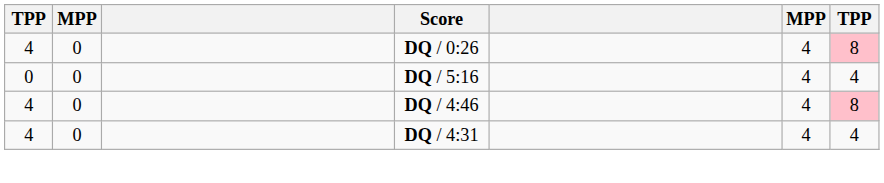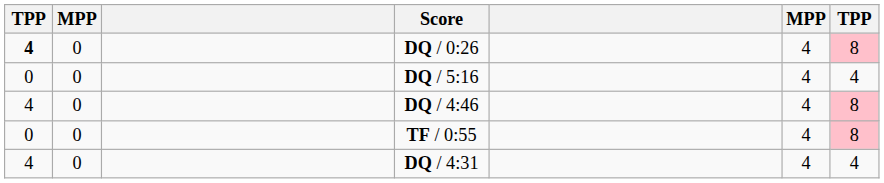 <table class="wikitable" style="text-align: center;" |>
 <tr>
 <th width="35">TPP</th>
 <th width="35">MPP</th>
 <th width="250"></th>
 <th width="75">Score</th>
 <th width="250"></th>
 <th width="35">MPP</th>
 <th width="35">TPP</th>
 </tr>
 <tr>
-<td>4</td>
+<td><strong>4</strong></td>
 <td>0</td>
 <td style="text-align:left;"><strong></strong></td>
 <td><strong>DQ</strong> / 0:26</td>
 <td style="text-align:left;"></td>
 <td>4</td>
 <td bgcolor=pink>8</td>
 </tr>
 <tr>
 <td>0</td>
 <td>0</td>
 <td style="text-align:left;"><strong></strong></td>
 <td><strong>DQ</strong> / 5:16</td>
 <td style="text-align:left;"></td>
 <td>4</td>
 <td>4</td>
 </tr>
 <tr>
 <td>4</td>
 <td>0</td>
 <td style="text-align:left;"><strong></strong></td>
 <td><strong>DQ</strong> / 4:46</td>
 <td style="text-align:left;"></td>
 <td>4</td>
 <td bgcolor=pink>8</td>
 </tr>
 <tr>
+<td>0</td>
+<td>0</td>
+<td style="text-align:left;"><strong></strong></td>
+<td><strong>TF</strong> / 0:55</td>
+<td style="text-align:left;"></td>
+<td>4</td>
+<td bgcolor=pink>8</td>
+</tr>
+<tr>
 <td>4</td>
 <td>0</td>
 <td style="text-align:left;"><strong></strong></td>
 <td><strong>DQ</strong> / 4:31</td>
 <td style="text-align:left;"></td>
 <td>4</td>
 <td>4</td>
 </tr>
 </table>
